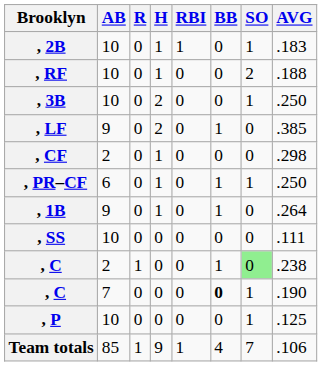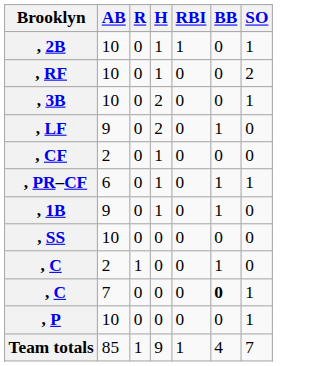 <table class="wikitable sortable plainrowheaders" border="2">
 <tr>
 <th scope="col">Brooklyn</th>
 <th scope="col"><a href='#'>AB</a></th>
 <th scope="col"><a href='#'>R</a></th>
 <th scope="col"><a href='#'>H</a></th>
 <th scope="col"><a href='#'>RBI</a></th>
 <th scope="col"><a href='#'>BB</a></th>
 <th scope="col"><a href='#'>SO</a></th>
-<th scope="col"><a href='#'>AVG</a></th>
 </tr>
 <tr>
 <th scope="row">, <a href='#'>2B</a></th>
 <td>10</td>
 <td>0</td>
 <td>1</td>
 <td>1</td>
 <td>0</td>
 <td>1</td>
-<td>.183</td>
 </tr>
 <tr>
 <th scope="row">, <a href='#'>RF</a></th>
 <td>10</td>
 <td>0</td>
 <td>1</td>
 <td>0</td>
 <td>0</td>
 <td>2</td>
-<td>.188</td>
 </tr>
 <tr>
 <th scope="row">, <a href='#'>3B</a></th>
 <td>10</td>
 <td>0</td>
 <td>2</td>
 <td>0</td>
 <td>0</td>
 <td>1</td>
-<td>.250</td>
 </tr>
 <tr>
 <th scope="row">, <a href='#'>LF</a></th>
 <td>9</td>
 <td>0</td>
 <td>2</td>
 <td>0</td>
 <td>1</td>
 <td>0</td>
-<td>.385</td>
 </tr>
 <tr>
 <th scope="row">, <a href='#'>CF</a></th>
 <td>2</td>
 <td>0</td>
 <td>1</td>
 <td>0</td>
 <td>0</td>
 <td>0</td>
-<td>.298</td>
 </tr>
 <tr>
 <th scope="row">  , <a href='#'>PR</a>–<a href='#'>CF</a></th>
 <td>6</td>
 <td>0</td>
 <td>1</td>
 <td>0</td>
 <td>1</td>
 <td>1</td>
-<td>.250</td>
 </tr>
 <tr>
 <th scope="row">, <a href='#'>1B</a></th>
 <td>9</td>
 <td>0</td>
 <td>1</td>
 <td>0</td>
 <td>1</td>
 <td>0</td>
-<td>.264</td>
 </tr>
 <tr>
 <th scope="row">, <a href='#'>SS</a></th>
 <td>10</td>
 <td>0</td>
 <td>0</td>
 <td>0</td>
 <td>0</td>
 <td>0</td>
-<td>.111</td>
 </tr>
 <tr>
 <th scope="row">, <a href='#'>C</a></th>
 <td>2</td>
 <td>1</td>
 <td>0</td>
 <td>0</td>
 <td>1</td>
-<td style="background: lightgreen;">0</td>
-<td>.238</td>
+<td>0</td>
 </tr>
 <tr>
 <th scope="row">  , <a href='#'>C</a></th>
 <td>7</td>
 <td>0</td>
 <td>0</td>
 <td>0</td>
 <td><strong>0</strong></td>
 <td>1</td>
-<td>.190</td>
 </tr>
 <tr>
 <th scope="row">, <a href='#'>P</a></th>
 <td>10</td>
 <td>0</td>
 <td>0</td>
 <td>0</td>
 <td>0</td>
 <td>1</td>
-<td>.125</td>
 </tr>
 <tr class="sortbottom">
 <th scope="row"><strong>Team totals</strong></th>
 <td>85</td>
 <td>1</td>
 <td>9</td>
 <td>1</td>
 <td>4</td>
 <td>7</td>
-<td>.106</td>
 </tr>
 </table>
